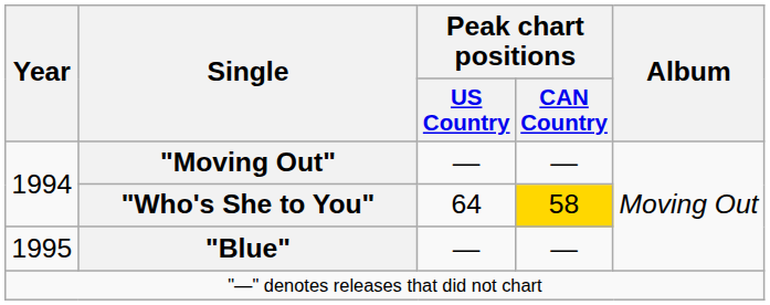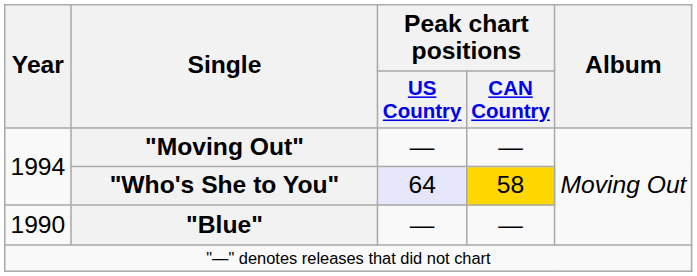 <table class="wikitable plainrowheaders" style="text-align:center;">
 <tr>
 <th rowspan="2">Year</th>
 <th rowspan="2" style="width:12em;">Single</th>
 <th colspan="2">Peak chart<br>positions</th>
 <th rowspan="2">Album</th>
 </tr>
 <tr style="font-size:smaller;">
 <th style="width:45px;"><a href='#'>US Country</a></th>
 <th style="width:45px;"><a href='#'>CAN Country</a></th>
 </tr>
 <tr>
 <td rowspan="2">1994</td>
 <th scope="row">"Moving Out"</th>
 <td>—</td>
 <td>—</td>
 <td style="text-align:left;" rowspan="3"><em>Moving Out</em></td>
 </tr>
 <tr>
 <th scope="row">"Who's She to You"</th>
-<td>64</td>
+<td style="background: lavender;">64</td>
 <td style="background: gold;">58</td>
 </tr>
 <tr>
-<td>1995</td>
+<td>1990</td>
 <th scope="row">"Blue"</th>
 <td>—</td>
 <td>—</td>
 </tr>
 <tr>
 <td colspan="5" style="font-size:8pt">"—" denotes releases that did not chart</td>
 </tr>
 </table>
